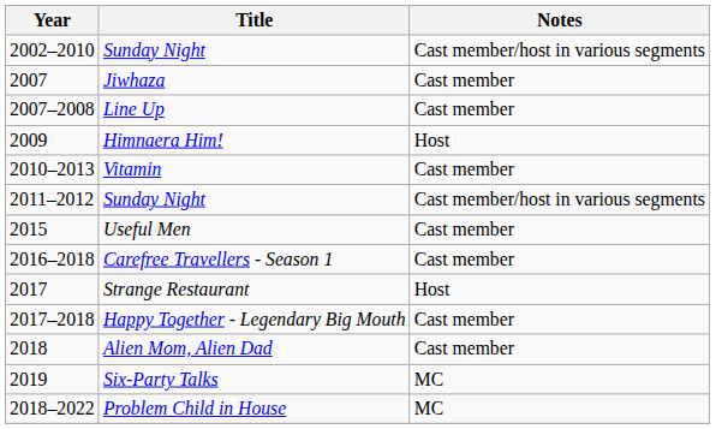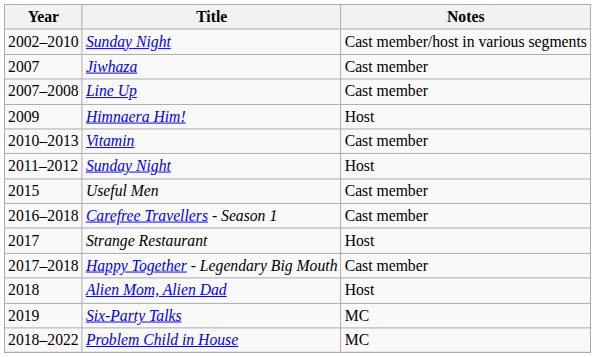 <table class="wikitable">
 <tr>
 <th>Year</th>
 <th>Title</th>
 <th>Notes</th>
 </tr>
 <tr>
 <td>2002–2010</td>
 <td><em><a href='#'>Sunday Night</a></em></td>
 <td>Cast member/host in various segments<br></td>
 </tr>
 <tr>
 <td>2007</td>
 <td><em><a href='#'>Jiwhaza</a></em></td>
 <td>Cast member</td>
 </tr>
 <tr>
 <td>2007–2008</td>
 <td><em><a href='#'>Line Up</a></em></td>
 <td>Cast member</td>
 </tr>
 <tr>
 <td>2009</td>
 <td><em><a href='#'>Himnaera Him!</a></em></td>
 <td>Host</td>
 </tr>
 <tr>
 <td>2010–2013</td>
 <td><em><a href='#'>Vitamin</a></em></td>
 <td>Cast member</td>
 </tr>
 <tr>
 <td>2011–2012</td>
 <td><em><a href='#'>Sunday Night</a></em></td>
-<td>Cast member/host in various segments<br></td>
+<td>Host</td>
 </tr>
 <tr>
 <td>2015</td>
 <td><em>Useful Men</em></td>
 <td>Cast member</td>
 </tr>
 <tr>
 <td>2016–2018</td>
 <td><em><a href='#'>Carefree Travellers</a> - Season 1</em></td>
 <td>Cast member</td>
 </tr>
 <tr>
 <td>2017</td>
 <td><em>Strange Restaurant</em></td>
 <td>Host</td>
 </tr>
 <tr>
 <td>2017–2018</td>
 <td><em><a href='#'>Happy Together</a> - Legendary Big Mouth</em></td>
 <td>Cast member</td>
 </tr>
 <tr>
 <td>2018</td>
 <td><em><a href='#'>Alien Mom, Alien Dad</a></em></td>
-<td>Cast member</td>
+<td>Host</td>
 </tr>
 <tr>
 <td>2019</td>
 <td><em><a href='#'>Six-Party Talks</a></em></td>
 <td>MC</td>
 </tr>
 <tr>
 <td>2018–2022</td>
 <td><em><a href='#'>Problem Child in House</a></em></td>
 <td>MC</td>
 </tr>
 <tr>
 </tr>
 </table>
